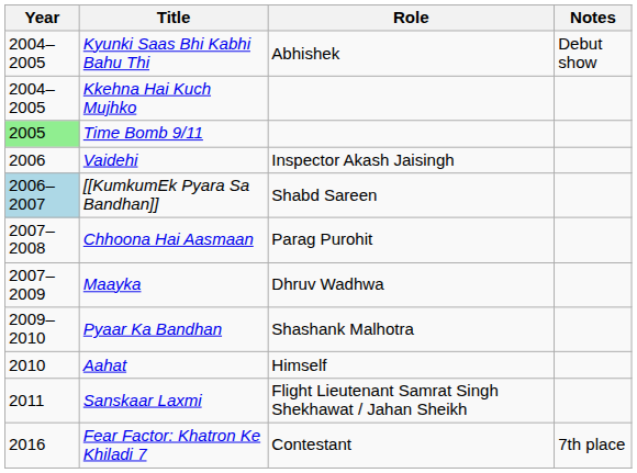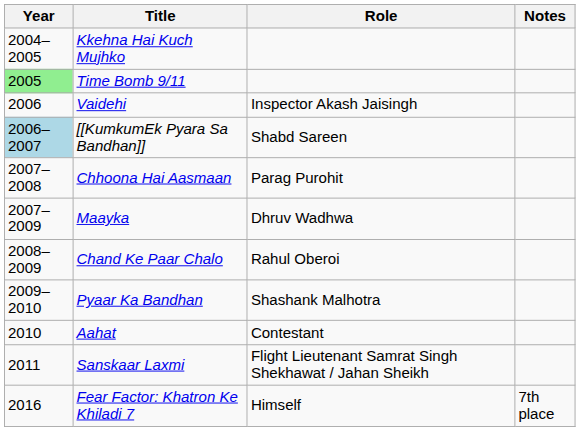 <table class="wikitable sortable">
 <tr>
 <th>Year</th>
 <th>Title</th>
 <th>Role</th>
 <th>Notes</th>
-</tr>
-<tr>
-<td>2004–2005</td>
-<td><em><a href='#'>Kyunki Saas Bhi Kabhi Bahu Thi</a></em></td>
-<td>Abhishek</td>
-<td>Debut show</td>
 </tr>
 <tr>
 <td>2004–2005</td>
 <td><em><a href='#'>Kkehna Hai Kuch Mujhko</a></em></td>
 <td></td>
 <td></td>
 </tr>
 <tr>
 <td style="background: lightgreen;">2005</td>
 <td><em><a href='#'>Time Bomb 9/11</a></em></td>
 <td></td>
 <td></td>
 </tr>
 <tr>
 <td>2006</td>
 <td><em><a href='#'>Vaidehi</a></em></td>
 <td>Inspector Akash Jaisingh</td>
 <td></td>
 </tr>
 <tr>
 <td style="background: lightblue;">2006–2007</td>
 <td><em>[[KumkumEk Pyara Sa Bandhan]]</em></td>
 <td>Shabd Sareen</td>
 <td></td>
 </tr>
 <tr>
 <td>2007–2008</td>
 <td><em><a href='#'>Chhoona Hai Aasmaan</a></em></td>
 <td>Parag Purohit</td>
 <td></td>
 </tr>
 <tr>
 <td>2007–2009</td>
 <td><em><a href='#'>Maayka</a> </em></td>
 <td>Dhruv Wadhwa</td>
 <td></td>
 </tr>
 <tr>
+<td>2008–2009</td>
+<td><em><a href='#'>Chand Ke Paar Chalo</a></em></td>
+<td>Rahul Oberoi</td>
+<td></td>
+</tr>
+<tr>
 <td>2009–2010</td>
 <td><em><a href='#'>Pyaar Ka Bandhan</a></em></td>
 <td>Shashank Malhotra</td>
 <td></td>
 </tr>
 <tr>
 <td>2010</td>
 <td><em><a href='#'>Aahat</a></em></td>
-<td>Himself</td>
+<td>Contestant</td>
 <td></td>
 </tr>
 <tr>
 <td>2011</td>
 <td><em><a href='#'>Sanskaar Laxmi</a></em></td>
 <td>Flight Lieutenant Samrat Singh Shekhawat / Jahan Sheikh</td>
 <td></td>
 </tr>
 <tr>
 <td>2016</td>
 <td><em><a href='#'>Fear Factor: Khatron Ke Khiladi 7</a></em></td>
-<td>Contestant</td>
+<td>Himself</td>
 <td>7th place</td>
 </tr>
 </table>
